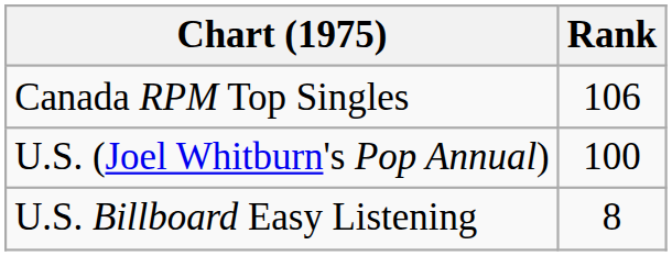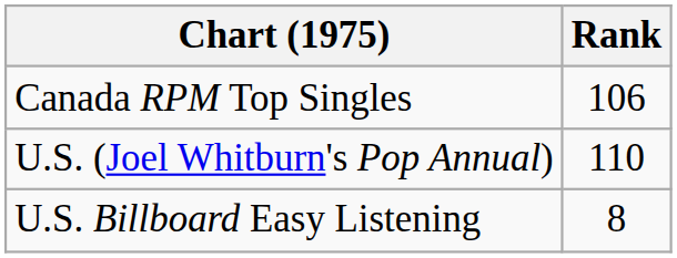 <table class="wikitable sortable">
 <tr>
 <th align="left">Chart (1975)</th>
 <th style="text-align:center;">Rank</th>
 </tr>
 <tr>
 <td>Canada <em>RPM</em> Top Singles </td>
 <td style="text-align:center;">106</td>
 </tr>
 <tr>
 <td>U.S. (<a href='#'>Joel Whitburn</a>'s <em>Pop Annual</em>)</td>
-<td style="text-align:center;">100</td>
+<td style="text-align:center;">110</td>
 </tr>
 <tr>
 <td>U.S. <em>Billboard</em> Easy Listening </td>
 <td style="text-align:center;">8</td>
 </tr>
 </table>
